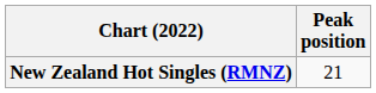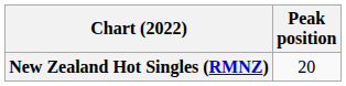 <table class="wikitable sortable plainrowheaders" style="text-align:center">
 <tr>
 <th scope="col">Chart (2022)</th>
 <th scope="col">Peak<br>position</th>
 </tr>
 <tr>
 <th scope="row">New Zealand Hot Singles (<a href='#'>RMNZ</a>)</th>
-<td>21</td>
+<td>20</td>
 </tr>
 <tr>
 </tr>
 </table>
